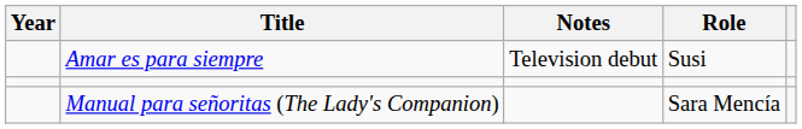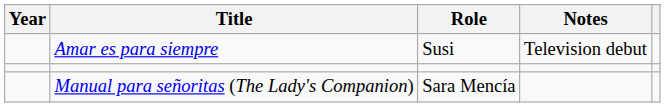 <table class="wikitable sortable">
 <tr>
 <th>Year</th>
 <th>Title</th>
+<th>Role</th>
 <th class = "unsortable">Notes</th>
-<th>Role</th>
 <th class = "unsortable"></th>
 </tr>
 <tr>
 <td></td>
 <td><em><a href='#'>Amar es para siempre</a></em></td>
+<td>Susi</td>
 <td>Television debut</td>
-<td>Susi</td>
 <td></td>
 </tr>
 <tr>
 <td></td>
 <td><em></em></td>
 <td></td>
 <td></td>
 <td></td>
 </tr>
 <tr>
 <td></td>
 <td><em><a href='#'>Manual para señoritas</a></em> (<em>The Lady's Companion</em>)</td>
+<td>Sara Mencía</td>
 <td></td>
-<td>Sara Mencía</td>
 <td></td>
 </tr>
 </table>
